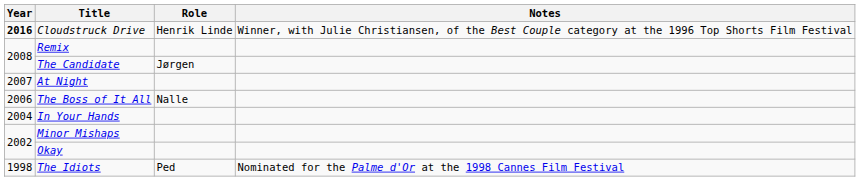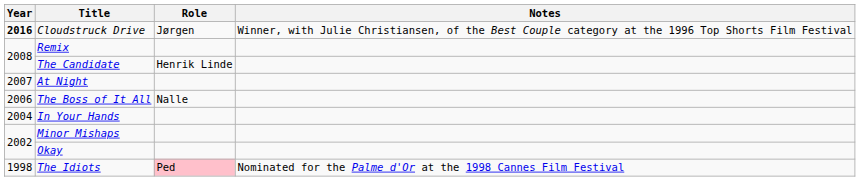 <table class="wikitable sortable">
 <tr>
 <th>Year</th>
 <th>Title</th>
 <th>Role</th>
 <th class="unsortable">Notes</th>
 </tr>
 <tr>
 <td><strong>2016</strong></td>
 <td><em>Cloudstruck Drive</em></td>
-<td>Henrik Linde</td>
+<td>Jørgen</td>
 <td>Winner, with Julie Christiansen, of the <em>Best Couple</em> category at the 1996 Top Shorts Film Festival</td>
 </tr>
 <tr>
 <td rowspan=2>2008</td>
 <td><em><a href='#'>Remix</a></em></td>
 <td></td>
 <td></td>
 </tr>
 <tr>
 <td><em><a href='#'>The Candidate</a></em></td>
-<td>Jørgen</td>
+<td>Henrik Linde</td>
 <td></td>
 </tr>
 <tr>
 <td>2007</td>
 <td><em><a href='#'>At Night</a></em></td>
 <td></td>
 <td></td>
 </tr>
 <tr>
 <td>2006</td>
 <td><em><a href='#'>The Boss of It All</a></em></td>
 <td>Nalle</td>
 <td></td>
 </tr>
 <tr>
 <td>2004</td>
 <td><em><a href='#'>In Your Hands</a></em></td>
 <td></td>
 <td></td>
 </tr>
 <tr>
 <td rowspan=2>2002</td>
 <td><em><a href='#'>Minor Mishaps</a></em></td>
 <td></td>
 <td></td>
 </tr>
 <tr>
 <td><em><a href='#'>Okay</a></em></td>
 <td></td>
 <td></td>
 </tr>
 <tr>
 <td>1998</td>
 <td><em><a href='#'>The Idiots</a></em></td>
-<td>Ped</td>
+<td style="background: pink;">Ped</td>
 <td>Nominated for the <em><a href='#'>Palme d'Or</a></em> at the <a href='#'>1998 Cannes Film Festival</a></td>
 </tr>
 </table>
